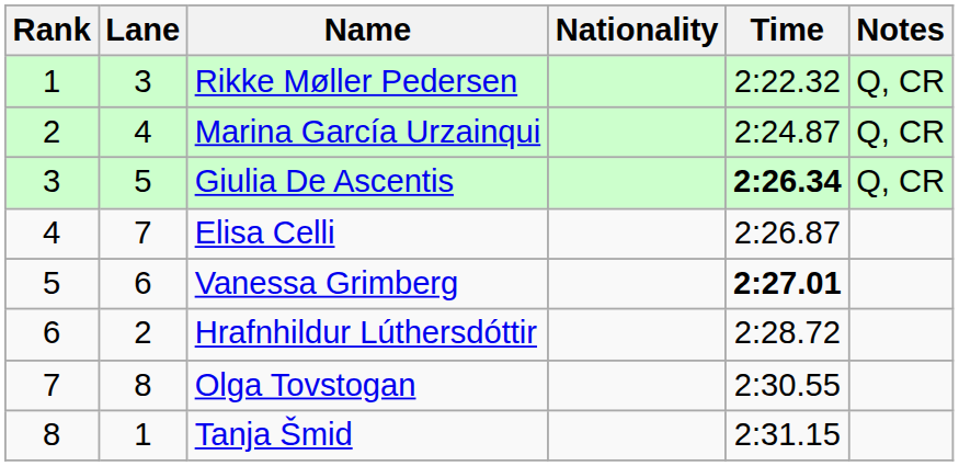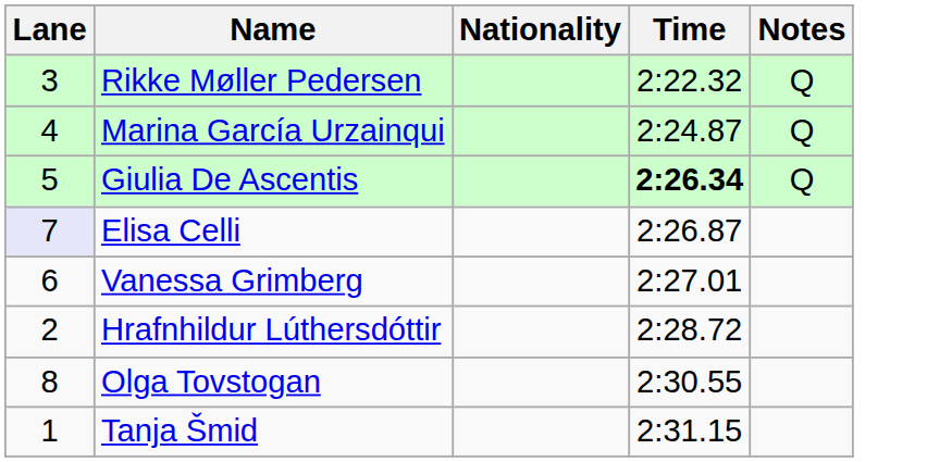 <table class="wikitable sortable" style="text-align:center">
 <tr>
-<th>Rank</th>
 <th>Lane</th>
 <th>Name</th>
 <th>Nationality</th>
 <th>Time</th>
 <th>Notes</th>
 </tr>
 <tr bgcolor=ccffcc>
-<td>1</td>
 <td>3</td>
 <td align=left><a href='#'>Rikke Møller Pedersen</a></td>
 <td align=left></td>
 <td>2:22.32</td>
-<td>Q, CR</td>
+<td>Q</td>
 </tr>
 <tr bgcolor=ccffcc>
-<td>2</td>
 <td>4</td>
 <td align=left><a href='#'>Marina García Urzainqui</a></td>
 <td align=left></td>
 <td>2:24.87</td>
-<td>Q, CR</td>
+<td>Q</td>
 </tr>
 <tr bgcolor=ccffcc>
-<td>3</td>
 <td>5</td>
 <td align=left><a href='#'>Giulia De Ascentis</a></td>
 <td align=left></td>
 <td><strong>2:26.34</strong></td>
-<td>Q, CR</td>
+<td>Q</td>
 </tr>
 <tr>
-<td>4</td>
-<td>7</td>
+<td style="background: lavender;">7</td>
 <td align=left><a href='#'>Elisa Celli</a></td>
 <td align=left></td>
 <td>2:26.87</td>
 <td></td>
 </tr>
 <tr>
-<td>5</td>
 <td>6</td>
 <td align=left><a href='#'>Vanessa Grimberg</a></td>
 <td align=left></td>
-<td><strong>2:27.01</strong></td>
+<td>2:27.01</td>
 <td></td>
 </tr>
 <tr>
-<td>6</td>
 <td>2</td>
 <td align=left><a href='#'>Hrafnhildur Lúthersdóttir</a></td>
 <td align=left></td>
 <td>2:28.72</td>
 <td></td>
 </tr>
 <tr>
-<td>7</td>
 <td>8</td>
 <td align=left><a href='#'>Olga Tovstogan</a></td>
 <td align=left></td>
 <td>2:30.55</td>
 <td></td>
 </tr>
 <tr>
-<td>8</td>
 <td>1</td>
 <td align=left><a href='#'>Tanja Šmid</a></td>
 <td align=left></td>
 <td>2:31.15</td>
 <td></td>
 </tr>
 </table>
